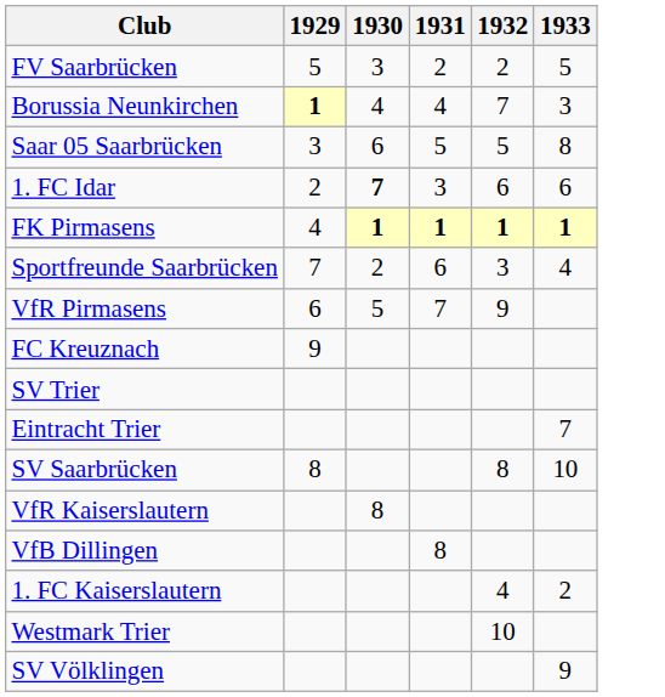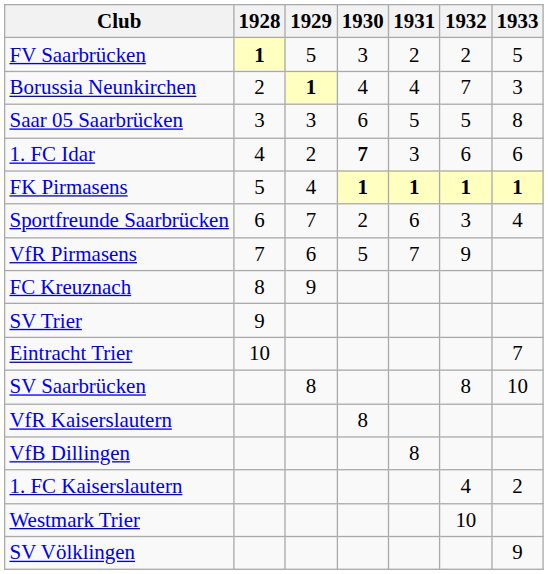 <table class="wikitable">
 <tr>
 <th>Club</th>
+<th>1928</th>
 <th>1929</th>
 <th>1930</th>
 <th>1931</th>
 <th>1932</th>
 <th>1933</th>
 </tr>
 <tr align="center">
 <td align="left"><a href='#'>FV Saarbrücken</a></td>
+<td style="background:#ffffbf"><strong>1</strong></td>
 <td>5</td>
 <td>3</td>
 <td>2</td>
 <td>2</td>
 <td>5</td>
 </tr>
 <tr align="center">
 <td align="left"><a href='#'>Borussia Neunkirchen</a></td>
+<td>2</td>
 <td style="background:#ffffbf"><strong>1</strong></td>
 <td>4</td>
 <td>4</td>
 <td>7</td>
 <td>3</td>
 </tr>
 <tr align="center">
 <td align="left"><a href='#'>Saar 05 Saarbrücken</a></td>
 <td>3</td>
+<td>3</td>
 <td>6</td>
 <td>5</td>
 <td>5</td>
 <td>8</td>
 </tr>
 <tr align="center">
 <td align="left"><a href='#'>1. FC Idar</a></td>
+<td>4</td>
 <td>2</td>
 <td><strong>7</strong></td>
 <td>3</td>
 <td>6</td>
 <td>6</td>
 </tr>
 <tr align="center">
 <td align="left"><a href='#'>FK Pirmasens</a></td>
+<td>5</td>
 <td>4</td>
 <td style="background:#ffffbf"><strong>1</strong></td>
 <td style="background:#ffffbf"><strong>1</strong></td>
 <td style="background:#ffffbf"><strong>1</strong></td>
 <td style="background:#ffffbf"><strong>1</strong></td>
 </tr>
 <tr align="center">
 <td align="left"><a href='#'>Sportfreunde Saarbrücken</a></td>
+<td>6</td>
 <td>7</td>
 <td>2</td>
 <td>6</td>
 <td>3</td>
 <td>4</td>
 </tr>
 <tr align="center">
 <td align="left"><a href='#'>VfR Pirmasens</a></td>
+<td>7</td>
 <td>6</td>
 <td>5</td>
 <td>7</td>
 <td>9</td>
 <td></td>
 </tr>
 <tr align="center">
 <td align="left"><a href='#'>FC Kreuznach</a></td>
+<td>8</td>
 <td>9</td>
 <td></td>
 <td></td>
 <td></td>
 <td></td>
 </tr>
 <tr align="center">
 <td align="left"><a href='#'>SV Trier</a></td>
+<td>9</td>
 <td></td>
 <td></td>
 <td></td>
 <td></td>
 <td></td>
 </tr>
 <tr align="center">
 <td align="left"><a href='#'>Eintracht Trier</a></td>
+<td>10</td>
 <td></td>
 <td></td>
 <td></td>
 <td></td>
 <td>7</td>
 </tr>
 <tr align="center">
 <td align="left"><a href='#'>SV Saarbrücken</a></td>
+<td></td>
 <td>8</td>
 <td></td>
 <td></td>
 <td>8</td>
 <td>10</td>
 </tr>
 <tr align="center">
 <td align="left"><a href='#'>VfR Kaiserslautern</a></td>
 <td></td>
+<td></td>
 <td>8</td>
 <td></td>
 <td></td>
 <td></td>
 </tr>
 <tr align="center">
 <td align="left"><a href='#'>VfB Dillingen</a></td>
+<td></td>
 <td></td>
 <td></td>
 <td>8</td>
 <td></td>
 <td></td>
 </tr>
 <tr align="center">
 <td align="left"><a href='#'>1. FC Kaiserslautern</a></td>
 <td></td>
 <td></td>
 <td></td>
+<td></td>
 <td>4</td>
 <td>2</td>
 </tr>
 <tr align="center">
 <td align="left"><a href='#'>Westmark Trier</a></td>
+<td></td>
 <td></td>
 <td></td>
 <td></td>
 <td>10</td>
 <td></td>
 </tr>
 <tr align="center">
 <td align="left"><a href='#'>SV Völklingen</a></td>
 <td></td>
 <td></td>
 <td></td>
 <td></td>
+<td></td>
 <td>9</td>
 </tr>
 </table>
